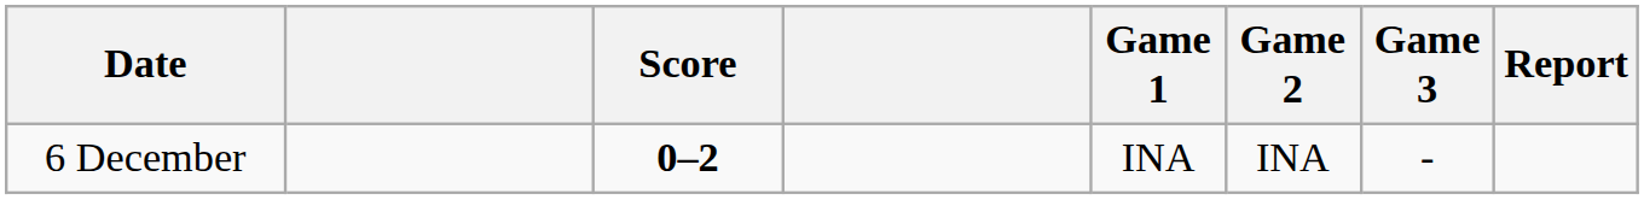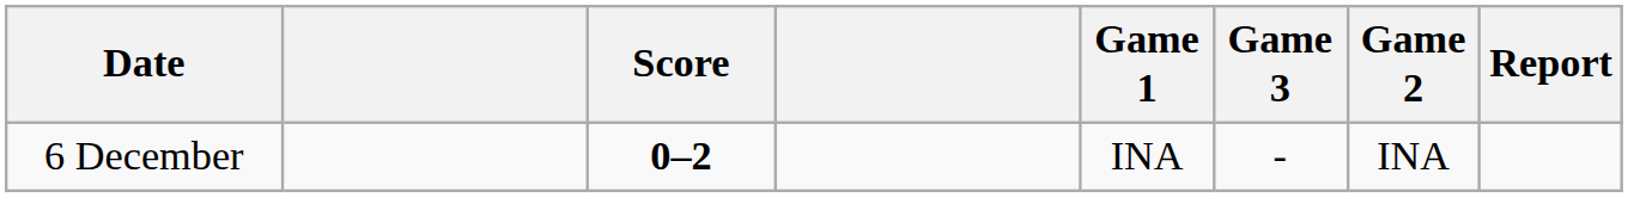 <table class="wikitable" style="text-align: center; font-size:90% ">
 <tr>
 <th width="90">Date</th>
 <th align="right" width="100"></th>
 <th width="60">Score</th>
 <th align="left" width="100"></th>
 <th width="40">Game 1</th>
+<th width="40">Game 3</th>
 <th width="40">Game 2</th>
-<th width="40">Game 3</th>
 <th>Report</th>
 </tr>
 <tr>
 <td>6 December</td>
 <td></td>
 <td><strong>0–2</strong></td>
 <td></td>
 <td>INA</td>
+<td>-</td>
 <td>INA</td>
-<td>-</td>
 <td></td>
 </tr>
 </table>
